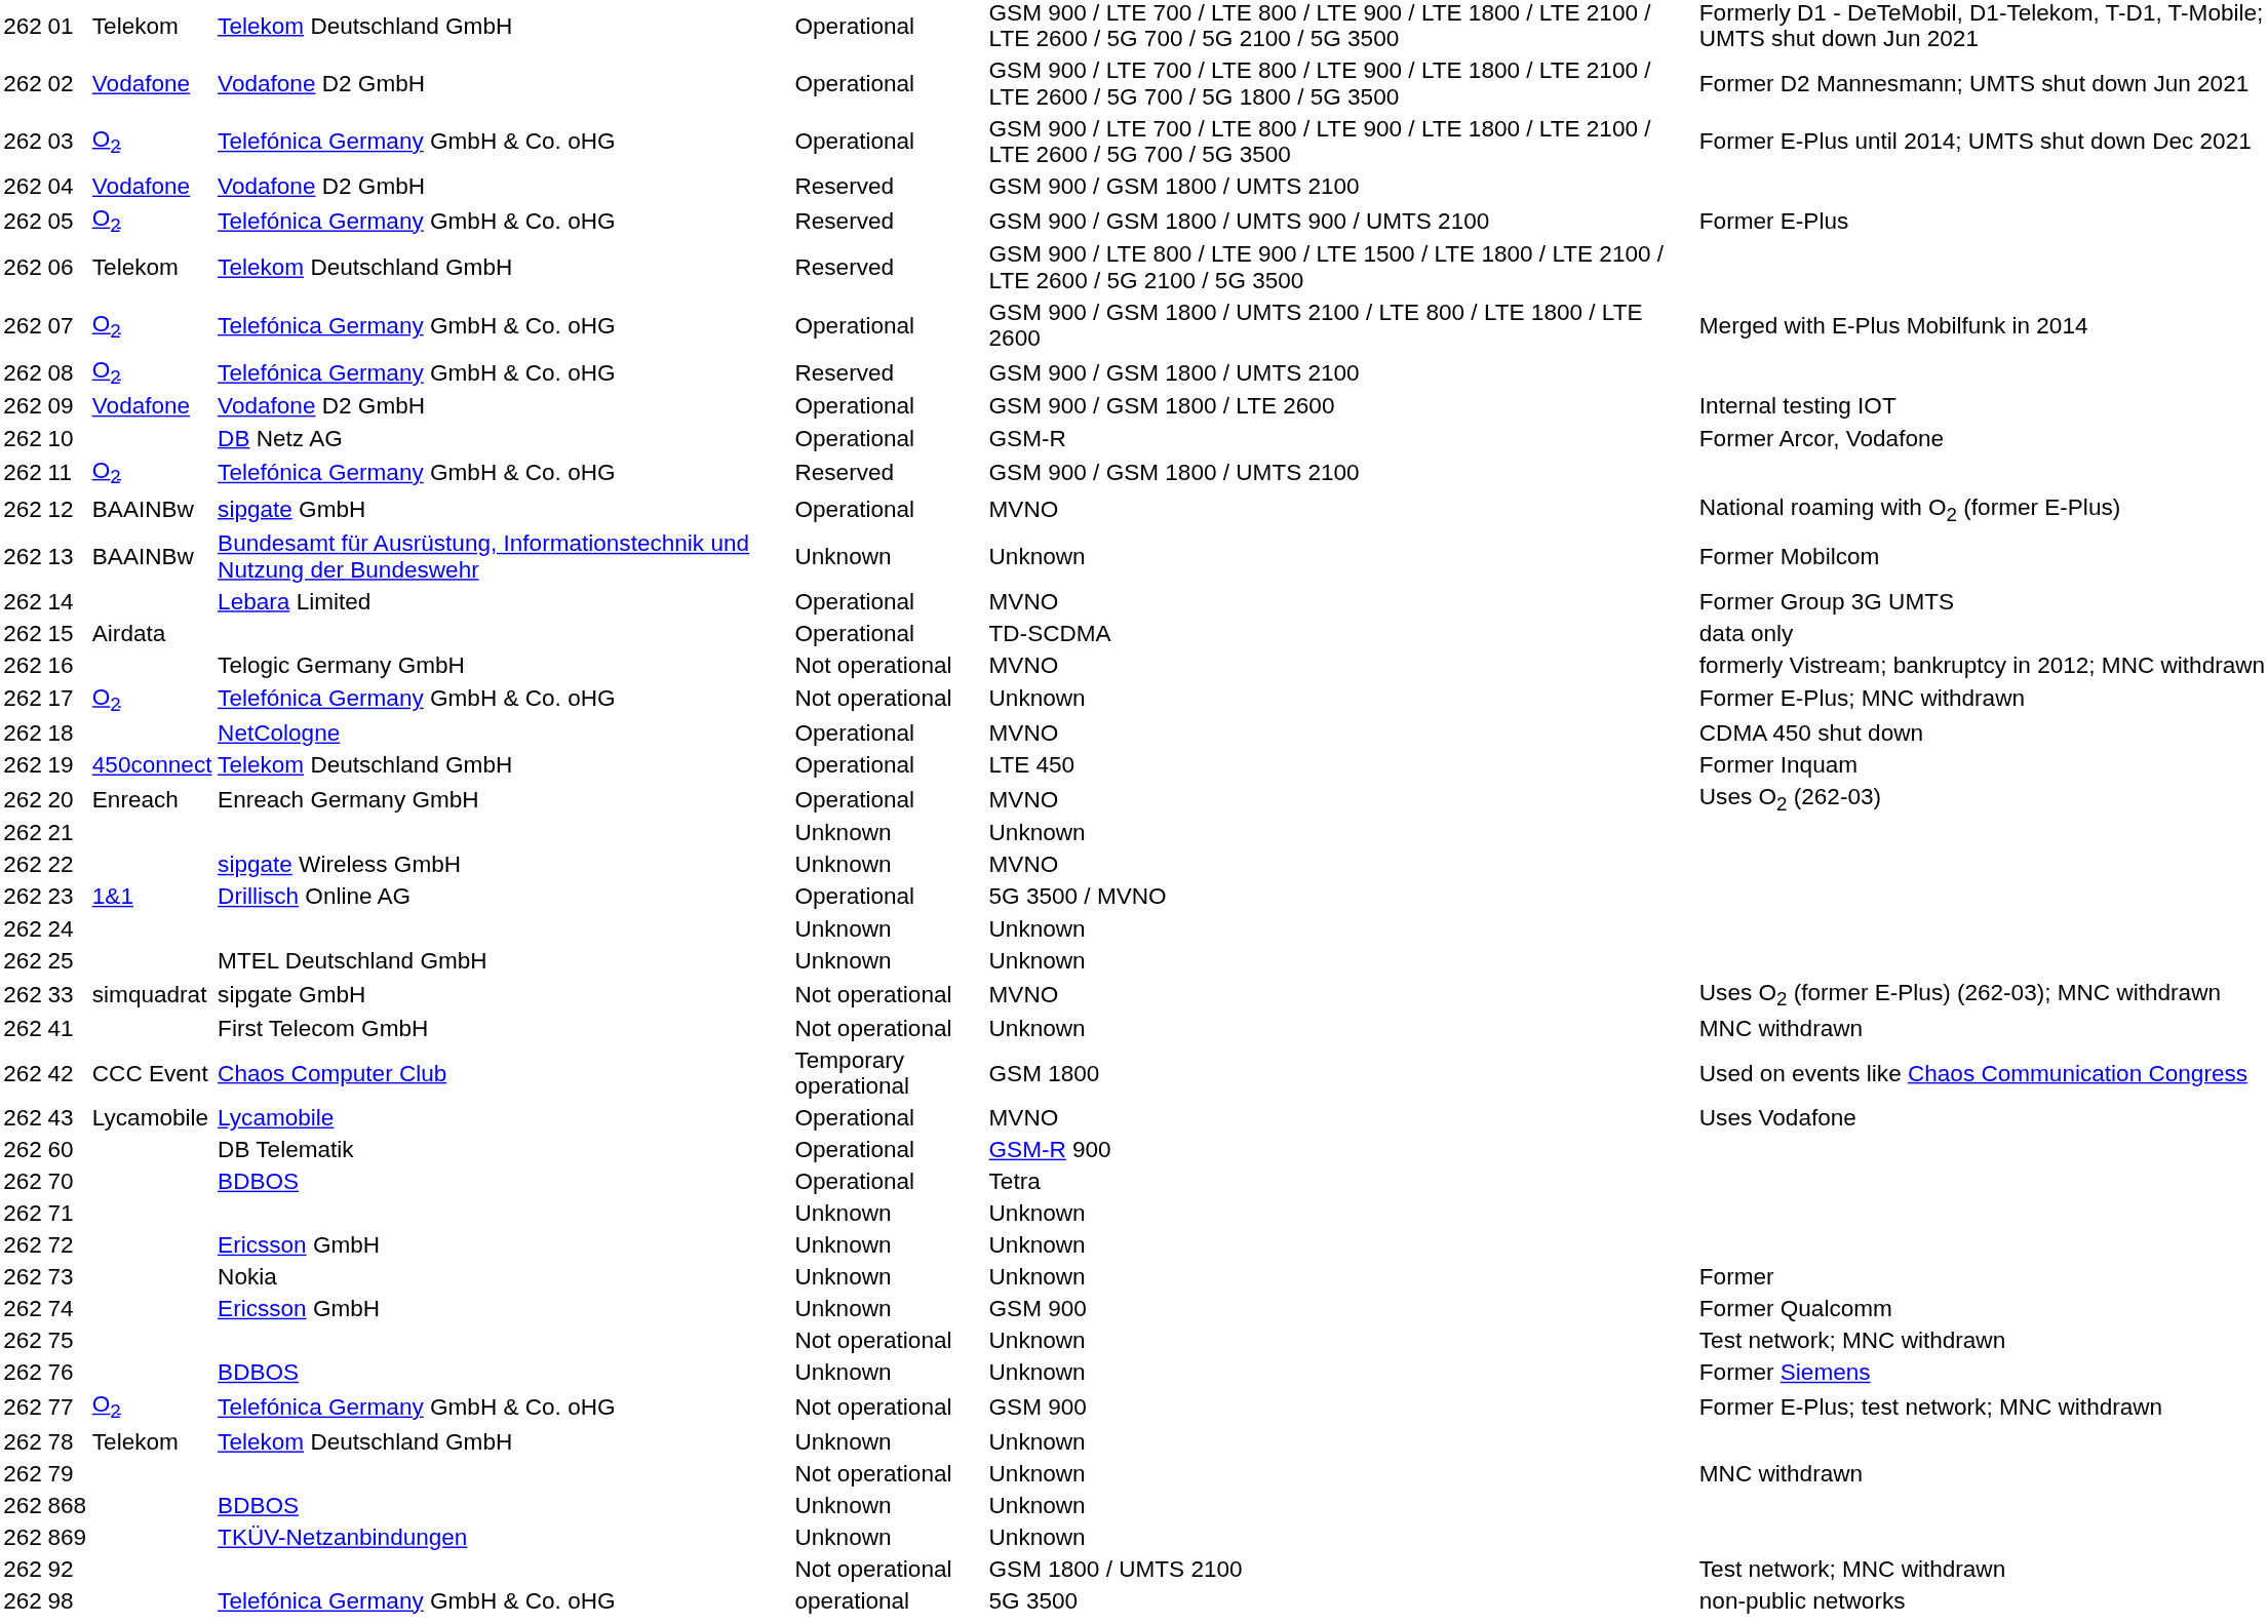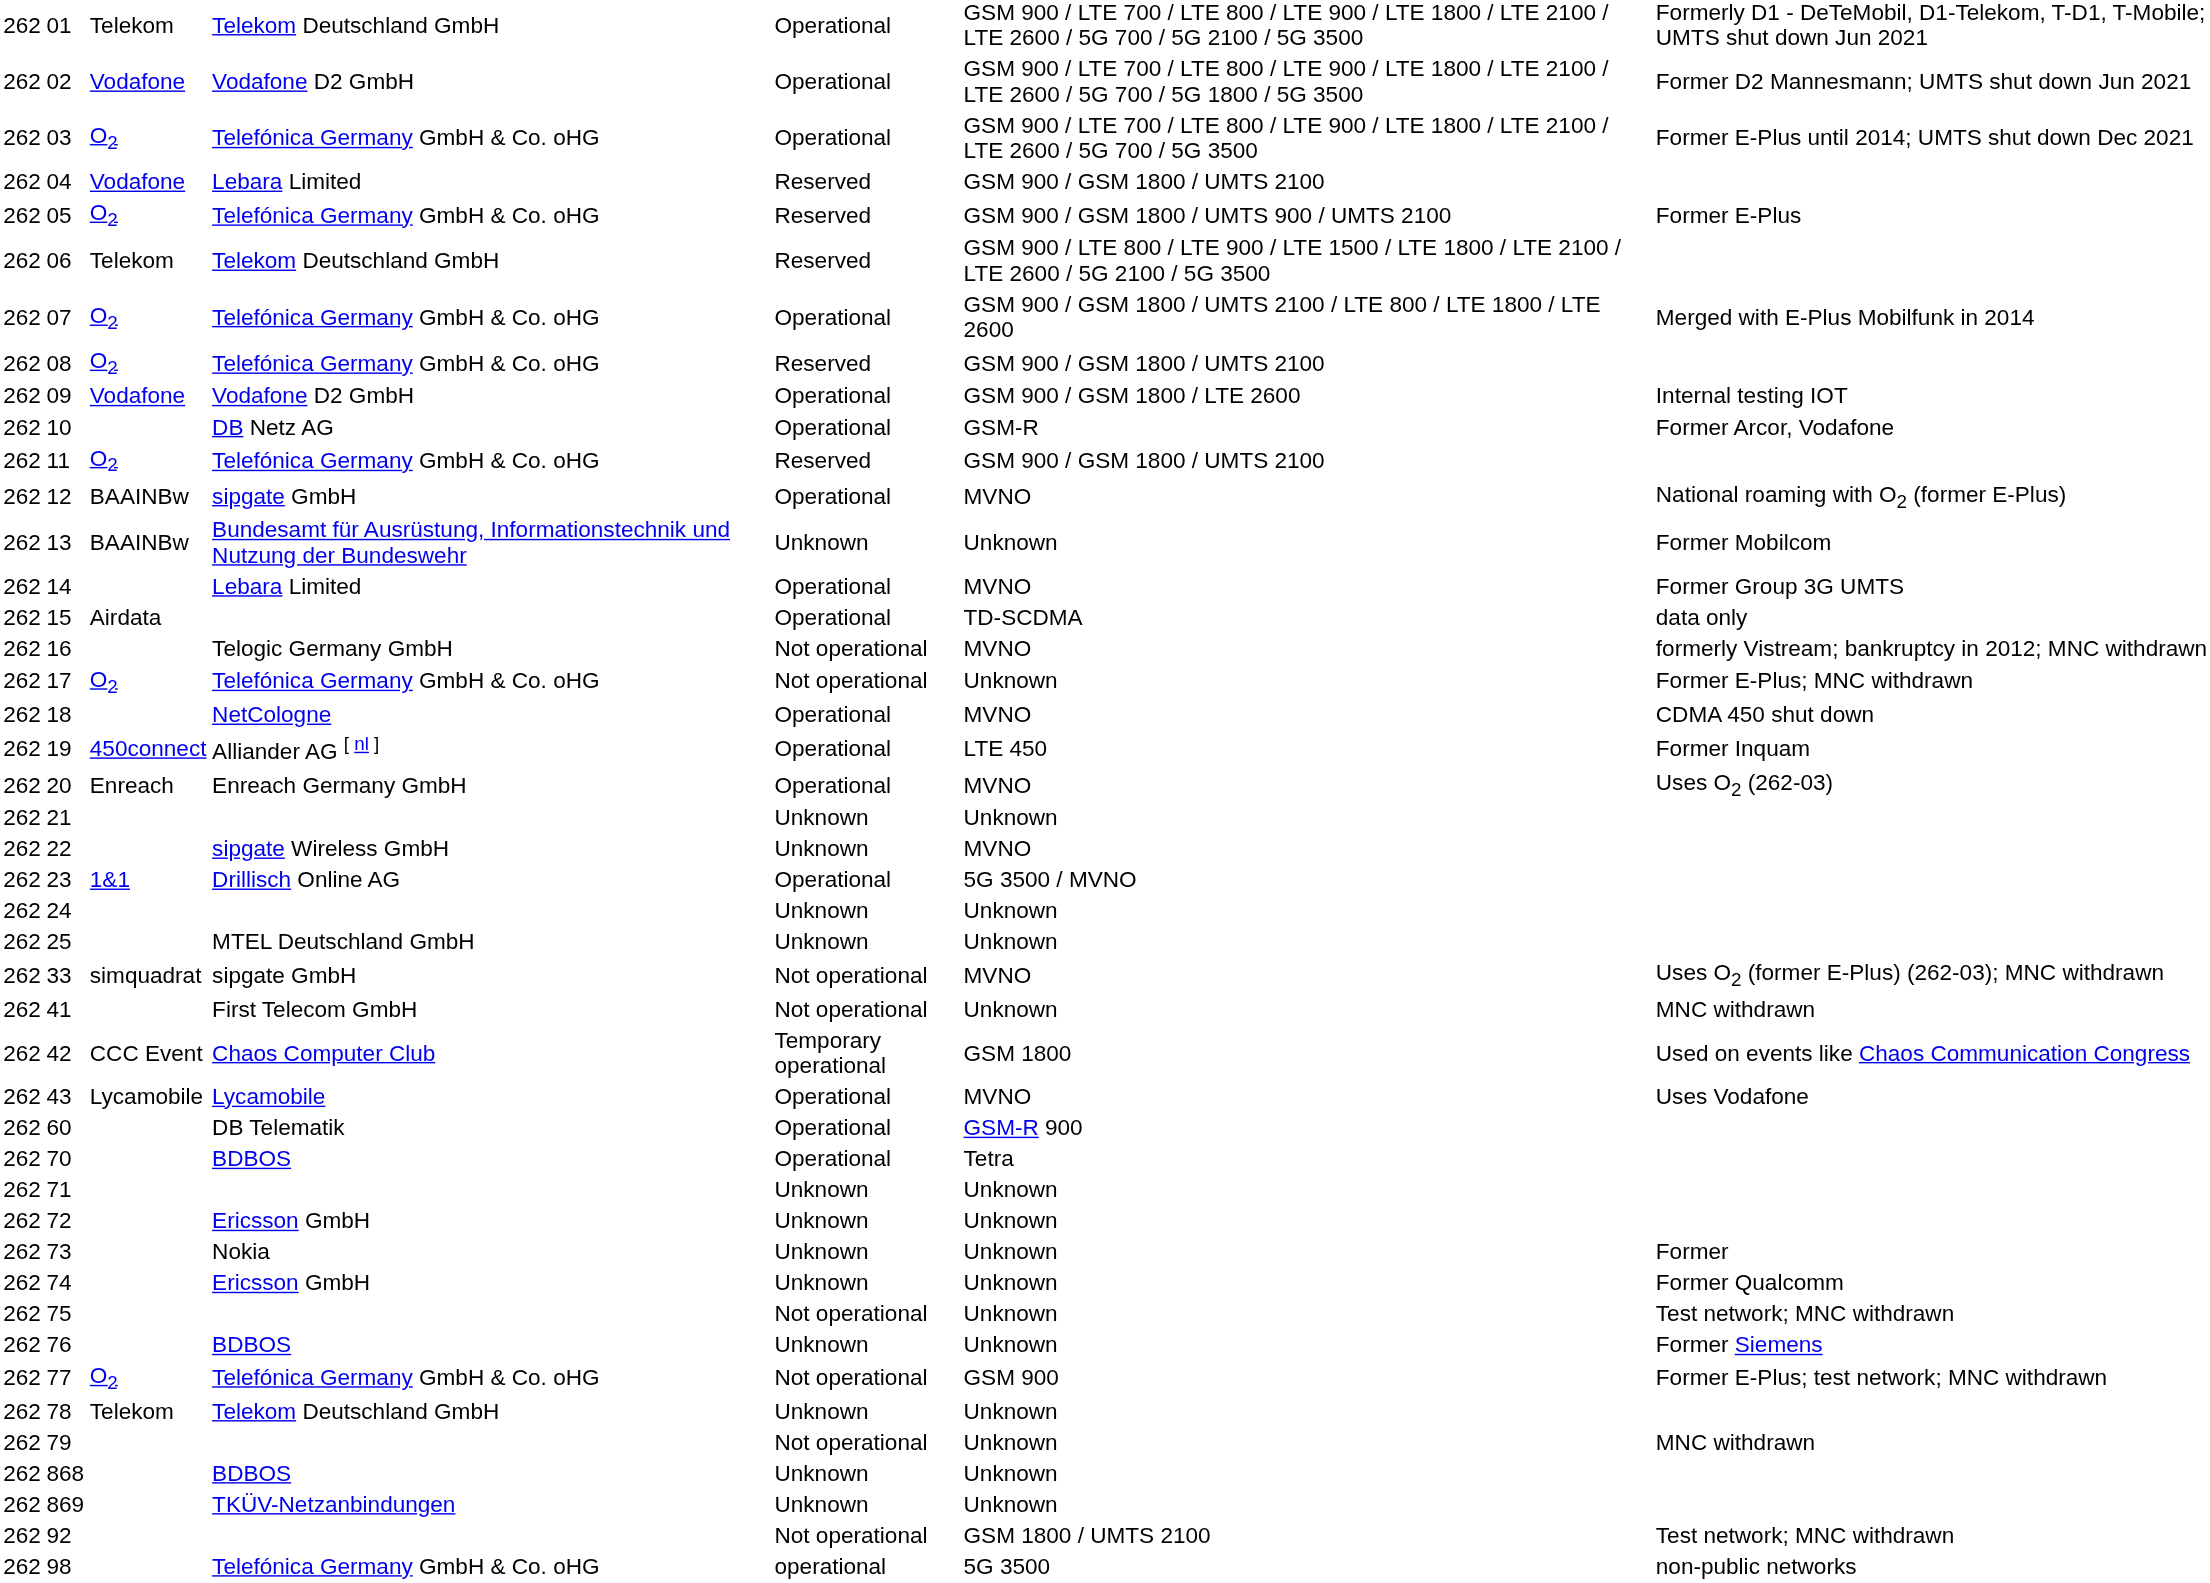 <table>
 <tr>
 <td>262</td>
 <td>01</td>
 <td>Telekom</td>
 <td><a href='#'>Telekom</a> Deutschland GmbH</td>
 <td>Operational</td>
 <td>GSM 900 / LTE 700 / LTE 800 / LTE 900 / LTE 1800 / LTE 2100 / LTE 2600 / 5G 700 / 5G 2100 / 5G 3500</td>
 <td>Formerly D1 - DeTeMobil, D1-Telekom, T-D1, T-Mobile; UMTS shut down Jun 2021</td>
 </tr>
 <tr>
 <td>262</td>
 <td>02</td>
 <td><a href='#'>Vodafone</a></td>
 <td><a href='#'>Vodafone</a> D2 GmbH</td>
 <td>Operational</td>
 <td>GSM 900 / LTE 700 / LTE 800 / LTE 900 / LTE 1800 / LTE 2100 / LTE 2600 / 5G 700 / 5G 1800 / 5G 3500</td>
 <td>Former D2 Mannesmann; UMTS shut down Jun 2021</td>
 </tr>
 <tr>
 <td>262</td>
 <td>03</td>
 <td><a href='#'>O<sub>2</sub></a></td>
 <td><a href='#'>Telefónica Germany</a> GmbH & Co. oHG</td>
 <td>Operational</td>
 <td>GSM 900 / LTE 700 / LTE 800 / LTE 900 / LTE 1800 / LTE 2100 / LTE 2600 / 5G 700 / 5G 3500</td>
 <td>Former E-Plus until 2014; UMTS shut down Dec 2021</td>
 </tr>
 <tr>
 <td>262</td>
 <td>04</td>
 <td><a href='#'>Vodafone</a></td>
-<td><a href='#'>Vodafone</a> D2 GmbH</td>
+<td><a href='#'>Lebara</a> Limited</td>
 <td>Reserved</td>
 <td>GSM 900 / GSM 1800 / UMTS 2100</td>
 <td></td>
 </tr>
 <tr>
 <td>262</td>
 <td>05</td>
 <td><a href='#'>O<sub>2</sub></a></td>
 <td><a href='#'>Telefónica Germany</a> GmbH & Co. oHG</td>
 <td>Reserved</td>
 <td>GSM 900 / GSM 1800 / UMTS 900 / UMTS 2100</td>
 <td>Former E-Plus</td>
 </tr>
 <tr>
 <td>262</td>
 <td>06</td>
 <td>Telekom</td>
 <td><a href='#'>Telekom</a> Deutschland GmbH</td>
 <td>Reserved</td>
 <td>GSM 900 / LTE 800 / LTE 900 / LTE 1500 / LTE 1800 / LTE 2100 / LTE 2600 / 5G 2100 / 5G 3500</td>
 <td></td>
 </tr>
 <tr>
 <td>262</td>
 <td>07</td>
 <td><a href='#'>O<sub>2</sub></a></td>
 <td><a href='#'>Telefónica Germany</a> GmbH & Co. oHG</td>
 <td>Operational</td>
 <td>GSM 900 / GSM 1800 / UMTS 2100 / LTE 800 / LTE 1800 / LTE 2600</td>
 <td>Merged with E-Plus Mobilfunk in 2014 </td>
 </tr>
 <tr>
 <td>262</td>
 <td>08</td>
 <td><a href='#'>O<sub>2</sub></a></td>
 <td><a href='#'>Telefónica Germany</a> GmbH & Co. oHG</td>
 <td>Reserved</td>
 <td>GSM 900 / GSM 1800 / UMTS 2100</td>
 <td></td>
 </tr>
 <tr>
 <td>262</td>
 <td>09</td>
 <td><a href='#'>Vodafone</a></td>
 <td><a href='#'>Vodafone</a> D2 GmbH</td>
 <td>Operational</td>
 <td>GSM 900 / GSM 1800 / LTE 2600</td>
 <td>Internal testing IOT</td>
 </tr>
 <tr>
 <td>262</td>
 <td>10</td>
 <td></td>
 <td><a href='#'>DB</a> Netz AG</td>
 <td>Operational</td>
 <td>GSM-R</td>
 <td>Former Arcor, Vodafone</td>
 </tr>
 <tr>
 <td>262</td>
 <td>11</td>
 <td><a href='#'>O<sub>2</sub></a></td>
 <td><a href='#'>Telefónica Germany</a> GmbH & Co. oHG</td>
 <td>Reserved</td>
 <td>GSM 900 / GSM 1800 / UMTS 2100</td>
 <td></td>
 </tr>
 <tr>
 <td>262</td>
 <td>12</td>
 <td>BAAINBw</td>
 <td><a href='#'>sipgate</a> GmbH</td>
 <td>Operational</td>
 <td>MVNO</td>
 <td>National roaming with O<sub>2</sub> (former E-Plus)</td>
 </tr>
 <tr>
 <td>262</td>
 <td>13</td>
 <td>BAAINBw</td>
 <td><a href='#'>Bundesamt für Ausrüstung, Informationstechnik und Nutzung der Bundeswehr</a></td>
 <td>Unknown</td>
 <td>Unknown</td>
 <td>Former Mobilcom</td>
 </tr>
 <tr>
 <td>262</td>
 <td>14</td>
 <td></td>
 <td><a href='#'>Lebara</a> Limited</td>
 <td>Operational</td>
 <td>MVNO</td>
 <td>Former Group 3G UMTS</td>
 </tr>
 <tr>
 <td>262</td>
 <td>15</td>
 <td>Airdata</td>
 <td></td>
 <td>Operational</td>
 <td>TD-SCDMA</td>
 <td>data only</td>
 </tr>
 <tr>
 <td>262</td>
 <td>16</td>
 <td></td>
 <td>Telogic Germany GmbH</td>
 <td>Not operational</td>
 <td>MVNO</td>
 <td>formerly Vistream; bankruptcy in 2012; MNC withdrawn</td>
 </tr>
 <tr>
 <td>262</td>
 <td>17</td>
 <td><a href='#'>O<sub>2</sub></a></td>
 <td><a href='#'>Telefónica Germany</a> GmbH & Co. oHG</td>
 <td>Not operational</td>
 <td>Unknown</td>
 <td>Former E-Plus; MNC withdrawn</td>
 </tr>
 <tr>
 <td>262</td>
 <td>18</td>
 <td></td>
 <td><a href='#'>NetCologne</a></td>
 <td>Operational</td>
 <td>MVNO</td>
 <td> CDMA 450 shut down</td>
 </tr>
 <tr>
 <td>262</td>
 <td>19</td>
 <td><a href='#'>450connect</a></td>
-<td><a href='#'>Telekom</a> Deutschland GmbH</td>
+<td>Alliander AG <sup>[ <a href='#'>nl</a> ]</sup></td>
 <td>Operational</td>
 <td>LTE 450</td>
 <td>Former Inquam</td>
 </tr>
 <tr>
 <td>262</td>
 <td>20</td>
 <td>Enreach</td>
 <td>Enreach Germany GmbH</td>
 <td>Operational</td>
 <td>MVNO</td>
 <td>Uses O<sub>2</sub> (262-03)</td>
 </tr>
 <tr>
 <td>262</td>
 <td>21</td>
 <td></td>
 <td> </td>
 <td>Unknown</td>
 <td>Unknown</td>
 <td></td>
 </tr>
 <tr>
 <td>262</td>
 <td>22</td>
 <td></td>
 <td><a href='#'>sipgate</a> Wireless GmbH</td>
 <td>Unknown</td>
 <td>MVNO</td>
 <td></td>
 </tr>
 <tr>
 <td>262</td>
 <td>23</td>
 <td><a href='#'>1&1</a></td>
 <td><a href='#'>Drillisch</a> Online AG</td>
 <td>Operational</td>
 <td>5G 3500 / MVNO</td>
 <td></td>
 </tr>
 <tr>
 <td>262</td>
 <td>24</td>
 <td></td>
 <td></td>
 <td>Unknown</td>
 <td>Unknown</td>
 <td></td>
 </tr>
 <tr>
 <td>262</td>
 <td>25</td>
 <td></td>
 <td>MTEL Deutschland GmbH</td>
 <td>Unknown</td>
 <td>Unknown</td>
 <td></td>
 </tr>
 <tr>
 <td>262</td>
 <td>33</td>
 <td>simquadrat</td>
 <td>sipgate GmbH</td>
 <td>Not operational</td>
 <td>MVNO</td>
 <td>Uses O<sub>2</sub> (former E-Plus) (262-03); MNC withdrawn</td>
 </tr>
 <tr>
 <td>262</td>
 <td>41</td>
 <td></td>
 <td>First Telecom GmbH</td>
 <td>Not operational</td>
 <td>Unknown</td>
 <td>MNC withdrawn</td>
 </tr>
 <tr>
 <td>262</td>
 <td>42</td>
 <td>CCC Event</td>
 <td><a href='#'>Chaos Computer Club</a></td>
 <td>Temporary operational</td>
 <td>GSM 1800</td>
 <td>Used on events like <a href='#'>Chaos Communication Congress</a></td>
 </tr>
 <tr>
 <td>262</td>
 <td>43</td>
 <td>Lycamobile</td>
 <td><a href='#'>Lycamobile</a></td>
 <td>Operational</td>
 <td>MVNO</td>
 <td>Uses Vodafone</td>
 </tr>
 <tr>
 <td>262</td>
 <td>60</td>
 <td></td>
 <td>DB Telematik</td>
 <td>Operational</td>
 <td><a href='#'>GSM-R</a> 900</td>
 <td></td>
 </tr>
 <tr>
 <td>262</td>
 <td>70</td>
 <td></td>
 <td><a href='#'>BDBOS</a></td>
 <td>Operational</td>
 <td>Tetra</td>
 <td></td>
 </tr>
 <tr>
 <td>262</td>
 <td>71</td>
 <td></td>
 <td></td>
 <td>Unknown</td>
 <td>Unknown</td>
 <td></td>
 </tr>
 <tr>
 <td>262</td>
 <td>72</td>
 <td></td>
 <td><a href='#'>Ericsson</a> GmbH</td>
 <td>Unknown</td>
 <td>Unknown</td>
 <td></td>
 </tr>
 <tr>
 <td>262</td>
 <td>73</td>
 <td></td>
 <td>Nokia</td>
 <td>Unknown</td>
 <td>Unknown</td>
 <td>Former </td>
 </tr>
 <tr>
 <td>262</td>
 <td>74</td>
 <td></td>
 <td><a href='#'>Ericsson</a> GmbH</td>
 <td>Unknown</td>
-<td>GSM 900</td>
+<td>Unknown</td>
 <td>Former Qualcomm</td>
 </tr>
 <tr>
 <td>262</td>
 <td>75</td>
 <td></td>
 <td></td>
 <td>Not operational</td>
 <td>Unknown</td>
 <td>Test network; MNC withdrawn</td>
 </tr>
 <tr>
 <td>262</td>
 <td>76</td>
 <td></td>
 <td><a href='#'>BDBOS</a></td>
 <td>Unknown</td>
 <td>Unknown</td>
 <td>Former <a href='#'>Siemens</a></td>
 </tr>
 <tr>
 <td>262</td>
 <td>77</td>
 <td><a href='#'>O<sub>2</sub></a></td>
 <td><a href='#'>Telefónica Germany</a> GmbH & Co. oHG</td>
 <td>Not operational</td>
 <td>GSM 900</td>
 <td>Former E-Plus; test network; MNC withdrawn</td>
 </tr>
 <tr>
 <td>262</td>
 <td>78</td>
 <td>Telekom</td>
 <td><a href='#'>Telekom</a> Deutschland GmbH</td>
 <td>Unknown</td>
 <td>Unknown</td>
 <td></td>
 </tr>
 <tr>
 <td>262</td>
 <td>79</td>
 <td></td>
 <td></td>
 <td>Not operational</td>
 <td>Unknown</td>
 <td>MNC withdrawn</td>
 </tr>
 <tr>
 <td>262</td>
 <td>868</td>
 <td></td>
 <td><a href='#'>BDBOS</a></td>
 <td>Unknown</td>
 <td>Unknown</td>
 <td></td>
 </tr>
 <tr>
 <td>262</td>
 <td>869</td>
 <td></td>
 <td><a href='#'>TKÜV-Netzanbindungen</a></td>
 <td>Unknown</td>
 <td>Unknown</td>
 <td></td>
 </tr>
 <tr>
 <td>262</td>
 <td>92</td>
 <td></td>
 <td></td>
 <td>Not operational</td>
 <td>GSM 1800 / UMTS 2100</td>
 <td>Test network; MNC withdrawn</td>
 </tr>
 <tr>
 <td>262</td>
 <td>98</td>
 <td></td>
 <td><a href='#'>Telefónica Germany</a> GmbH & Co. oHG</td>
 <td>operational</td>
 <td>5G 3500</td>
 <td>non-public networks</td>
 </tr>
 </table>
